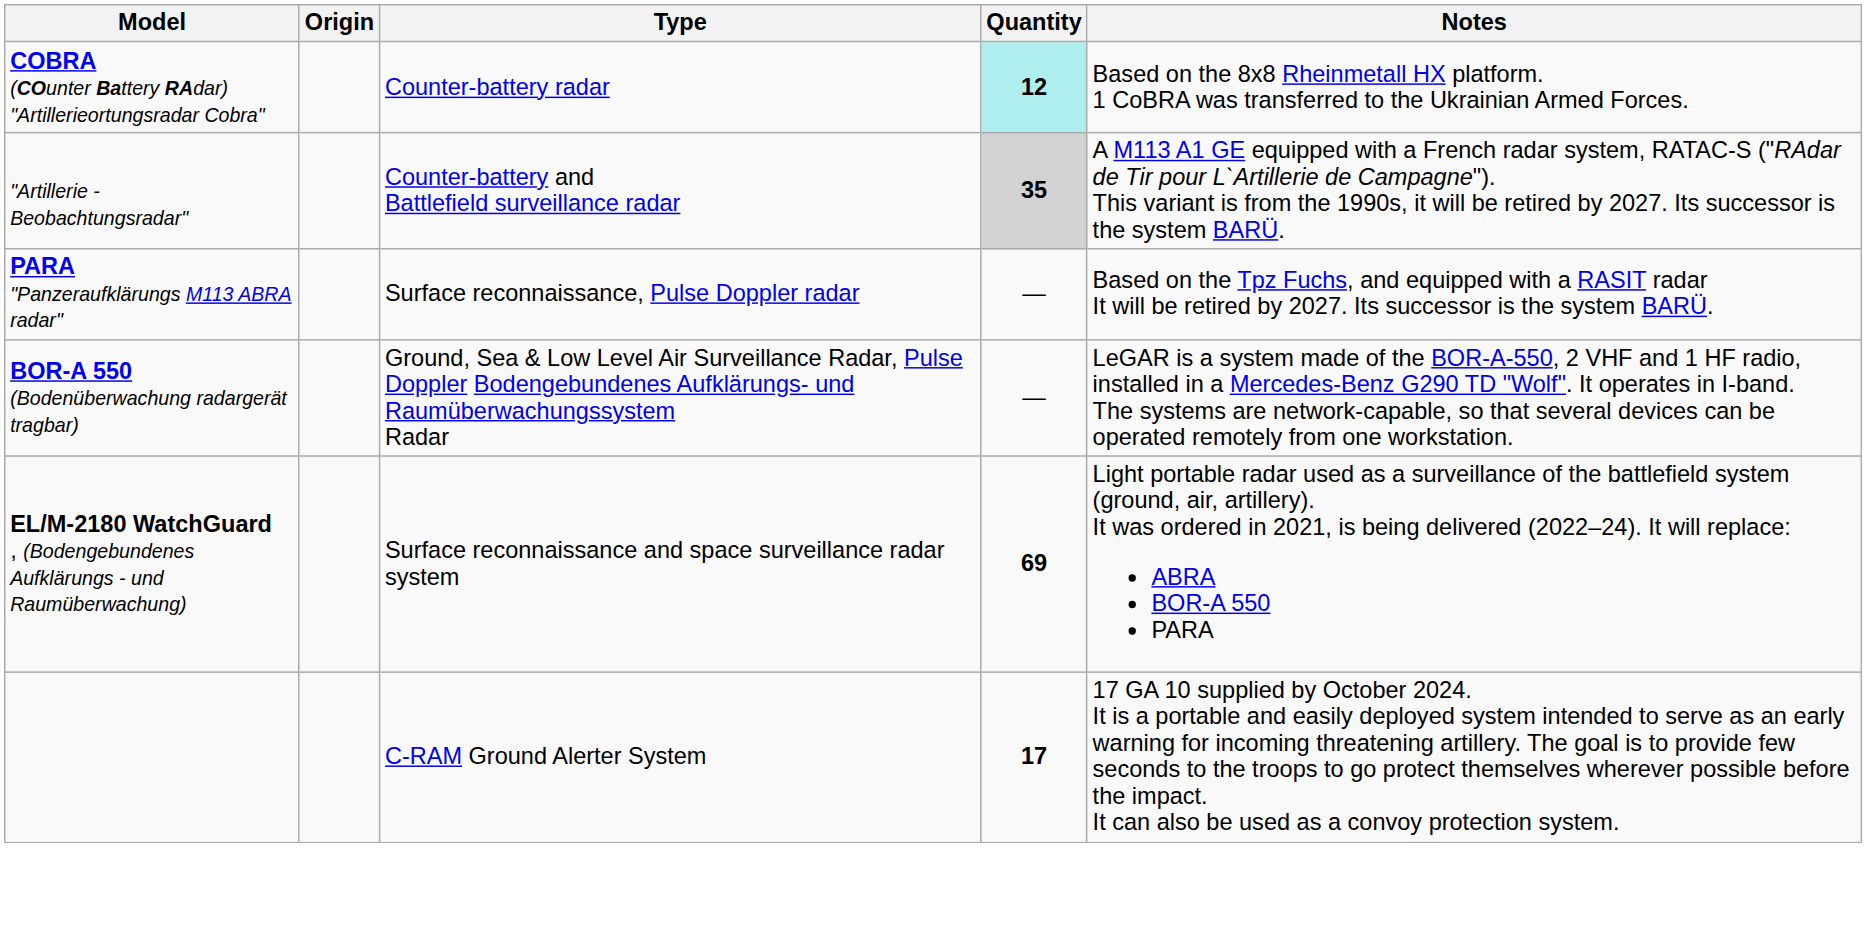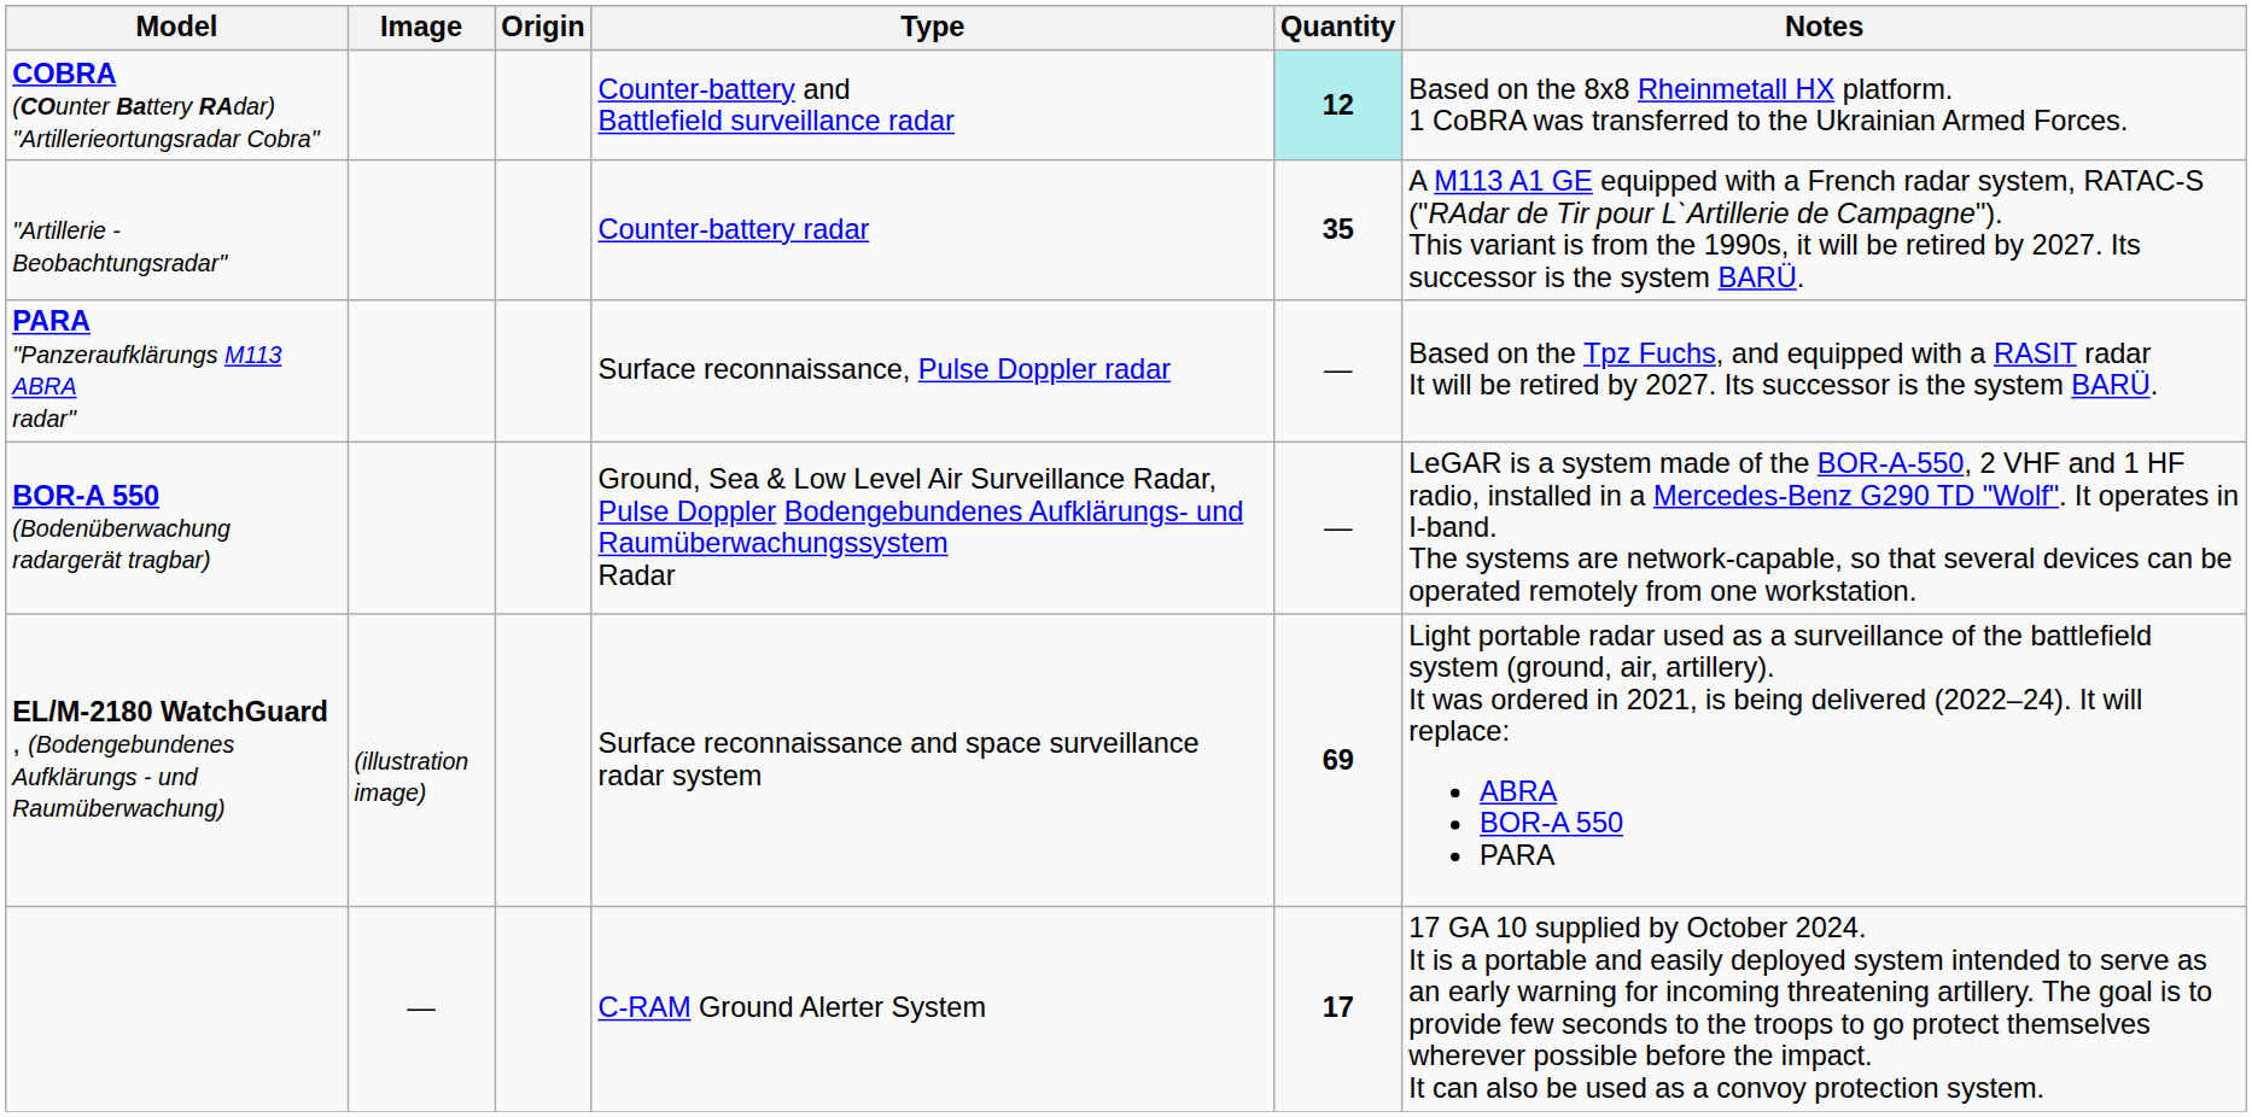 <table class="wikitable" style="width:100%;">
 <tr>
 <th>Model</th>
+<th>Image</th>
 <th>Origin</th>
 <th>Type</th>
 <th>Quantity</th>
 <th>Notes</th>
 </tr>
 <tr>
 <td><a href='#'><strong>COBRA</strong></a><br><abbr><em><small>(<strong>CO</strong></small></em></abbr><abbr><em><small>unter <strong>Ba</strong>ttery <strong>RA</strong>dar)</small></em></abbr><br><small><em>"Artillerieortungsradar Cobra"</em></small></td>
+<td></td>
 <td><small></small><br><small></small><br><small></small></td>
-<td><a href='#'>Counter-battery radar</a></td>
+<td><a href='#'>Counter-battery</a> and<br><a href='#'>Battlefield surveillance radar</a></td>
 <td style="background: paleturquoise; text-align: center;"><strong>12</strong></td>
 <td>Based on the 8x8 <a href='#'>Rheinmetall HX</a> platform.<br>1 CoBRA was transferred to the Ukrainian Armed Forces.</td>
 </tr>
 <tr>
 <td><strong></strong><br><abbr><em><small>"Artillerie - <br>Beobachtungsradar"</small></em></abbr></td>
+<td></td>
 <td><small></small><br><small></small></td>
-<td><a href='#'>Counter-battery</a> and<br><a href='#'>Battlefield surveillance radar</a></td>
-<td style="background: lightgrey; text-align: center;"><strong>35</strong></td>
+<td><a href='#'>Counter-battery radar</a></td>
+<td style="text-align: center;"><strong>35</strong></td>
 <td>A <a href='#'>M113 A1 GE</a> equipped with a French radar system, RATAC-S ("<em>RAdar de Tir pour L`Artillerie de Campagne</em>").<br>This variant is from the 1990s, it will be retired by 2027. Its successor is the system <a href='#'>BARÜ</a>.</td>
 </tr>
 <tr>
 <td><a href='#'><strong>PARA</strong></a><br><small><em>"Panzeraufklärungs <a href='#'>M113 ABRA</a><br>radar"</em></small></td>
+<td></td>
 <td><small></small><br><small></small></td>
 <td>Surface reconnaissance, <a href='#'>Pulse Doppler radar</a></td>
 <td style="text-align: center;">—</td>
 <td>Based on the <a href='#'>Tpz Fuchs</a>, and equipped with a <a href='#'>RASIT</a> radar<br>It will be retired by 2027. Its successor is the system <a href='#'>BARÜ</a>.</td>
 </tr>
 <tr>
 <td><strong><a href='#'>BOR-A 550</a></strong> <small><em><br>(Bodenüberwachung radargerät tragbar)</em></small></td>
+<td></td>
 <td><small></small></td>
 <td>Ground, Sea & Low Level Air Surveillance Radar, <a href='#'>Pulse Doppler</a> <a href='#'>Bodengebundenes Aufklärungs- und Raumüberwachungssystem</a><br>Radar</td>
 <td style="text-align: center;">—</td>
 <td>LeGAR is a system made of the <a href='#'>BOR-A-550</a>, 2 VHF and 1 HF radio, installed in a <a href='#'>Mercedes-Benz G290 TD "Wolf"</a>. It operates in I-band.<br>The systems are network-capable, so that several devices can be operated remotely from one workstation.</td>
 </tr>
 <tr>
 <td><strong>EL/M-2180 WatchGuard</strong><br><em><small></small></em>, <small><em>(Bodengebundenes Aufklärungs - und Raumüberwachung)</em></small></td>
+<td><br><small><em>(illustration image)</em></small></td>
 <td><small></small><br><small></small></td>
 <td>Surface reconnaissance and space surveillance radar system</td>
 <td style="text-align: center;"><strong>69</strong></td>
 <td>Light portable radar used as a surveillance of the battlefield system (ground, air, artillery).<br>It was ordered in 2021, is being delivered (2022–24). It will replace:<ul><li><a href='#'>ABRA</a></li><li><a href='#'>BOR-A 550</a></li><li>PARA</li></ul></td>
 </tr>
 <tr>
 <td><strong></strong></td>
+<td style="text-align: center;">—</td>
 <td><small></small></td>
 <td><a href='#'>C-RAM</a> Ground Alerter System</td>
 <td style="text-align: center;"><strong>17</strong></td>
 <td>17 GA 10 supplied by October 2024.<br>It is a portable and easily deployed system intended to serve as an early warning for incoming threatening artillery. The goal is to provide few seconds to the troops to go protect themselves wherever possible before the impact.<br>It can also be used as a convoy protection system.</td>
 </tr>
 </table>
